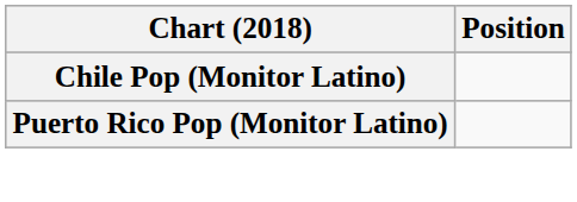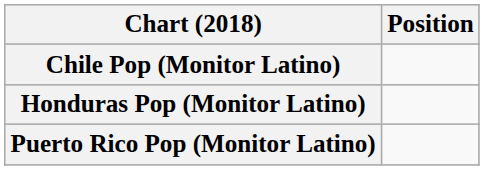 <table class="wikitable plainrowheaders sortable" style="text-align:center">
 <tr>
 <th scope="col">Chart (2018)</th>
 <th scope="col">Position</th>
 </tr>
 <tr>
 <th scope="row">Chile Pop (Monitor Latino)</th>
 <td></td>
 </tr>
 <tr>
+<th scope="row">Honduras Pop (Monitor Latino)</th>
+<td></td>
+</tr>
+<tr>
 <th scope="row">Puerto Rico Pop (Monitor Latino)</th>
 <td></td>
 </tr>
 </table>
